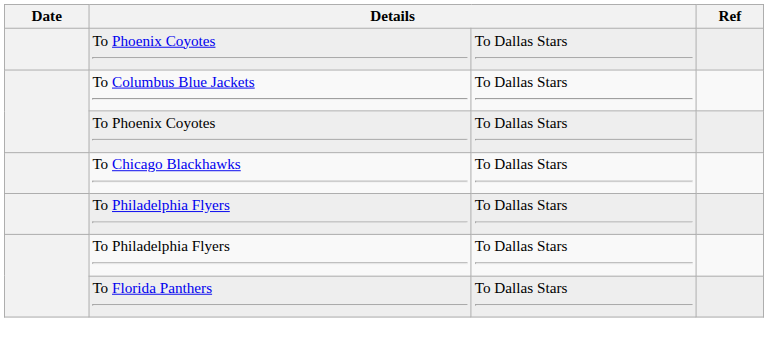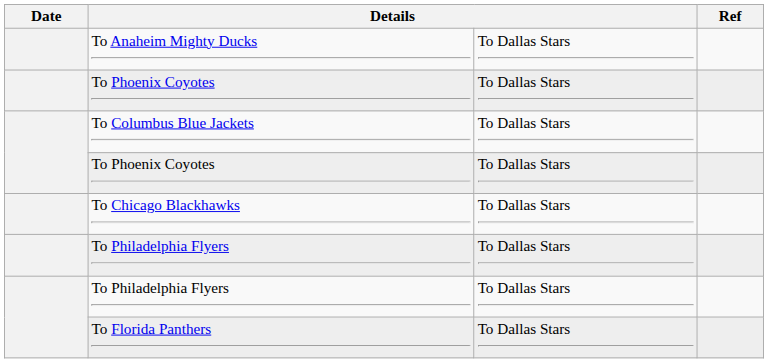 <table class="wikitable plainrowheaders" style="width: 50em;">
 <tr>
 <th scope="col">Date</th>
 <th scope="col" colspan="2">Details</th>
 <th scope="col">Ref</th>
+</tr>
+<tr>
+<th scope="row"></th>
+<td valign="top">To <a href='#'>Anaheim Mighty Ducks</a> <hr></td>
+<td valign="top">To Dallas Stars <hr></td>
+<td></td>
 </tr>
 <tr bgcolor="#eeeeee">
 <th scope="row"></th>
 <td valign="top">To <a href='#'>Phoenix Coyotes</a> <hr></td>
 <td valign="top">To Dallas Stars <hr></td>
 <td></td>
 </tr>
 <tr>
 <th scope="row" rowspan=2></th>
 <td valign="top">To <a href='#'>Columbus Blue Jackets</a> <hr></td>
 <td valign="top">To Dallas Stars <hr></td>
 <td></td>
 </tr>
 <tr bgcolor="#eeeeee">
 <td valign="top">To Phoenix Coyotes <hr></td>
 <td valign="top">To Dallas Stars <hr></td>
 <td></td>
 </tr>
 <tr>
 <th scope="row"></th>
 <td valign="top">To <a href='#'>Chicago Blackhawks</a> <hr></td>
 <td valign="top">To Dallas Stars <hr></td>
 <td></td>
 </tr>
 <tr bgcolor="#eeeeee">
 <th scope="row"></th>
 <td valign="top">To <a href='#'>Philadelphia Flyers</a> <hr></td>
 <td valign="top">To Dallas Stars <hr></td>
 <td></td>
 </tr>
 <tr>
 <th scope="row" rowspan=2></th>
 <td valign="top">To Philadelphia Flyers <hr></td>
 <td valign="top">To Dallas Stars <hr></td>
 <td></td>
 </tr>
 <tr bgcolor="#eeeeee">
 <td valign="top">To <a href='#'>Florida Panthers</a> <hr></td>
 <td valign="top">To Dallas Stars <hr></td>
 <td></td>
 </tr>
 </table>
